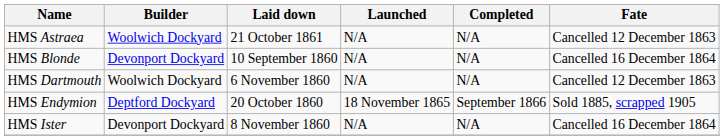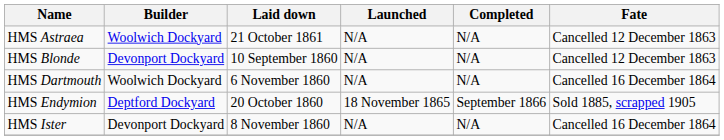 <table class="wikitable" border="1">
 <tr>
 <th>Name</th>
 <th>Builder</th>
 <th>Laid down</th>
 <th>Launched</th>
 <th>Completed</th>
 <th>Fate</th>
 </tr>
 <tr>
 <td>HMS <em>Astraea</em></td>
 <td><a href='#'>Woolwich Dockyard</a></td>
 <td>21 October 1861</td>
 <td>N/A</td>
 <td>N/A</td>
 <td>Cancelled 12 December 1863</td>
 </tr>
 <tr>
 <td>HMS <em>Blonde</em></td>
 <td><a href='#'>Devonport Dockyard</a></td>
 <td>10 September 1860</td>
 <td>N/A</td>
 <td>N/A</td>
-<td>Cancelled 16 December 1864</td>
+<td>Cancelled 12 December 1863</td>
 </tr>
 <tr>
 <td>HMS <em>Dartmouth</em></td>
 <td>Woolwich Dockyard</td>
 <td>6 November 1860</td>
 <td>N/A</td>
 <td>N/A</td>
-<td>Cancelled 12 December 1863</td>
+<td>Cancelled 16 December 1864</td>
 </tr>
 <tr>
 <td>HMS <em>Endymion</em></td>
 <td><a href='#'>Deptford Dockyard</a></td>
 <td>20 October 1860</td>
 <td>18 November 1865</td>
 <td>September 1866</td>
 <td>Sold 1885, <a href='#'>scrapped</a> 1905</td>
 </tr>
 <tr>
 <td>HMS <em>Ister</em></td>
 <td>Devonport Dockyard</td>
 <td>8 November 1860</td>
 <td>N/A</td>
 <td>N/A</td>
 <td>Cancelled 16 December 1864</td>
 </tr>
 <tr>
 </tr>
 </table>
